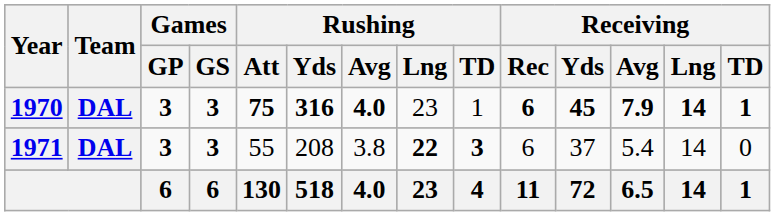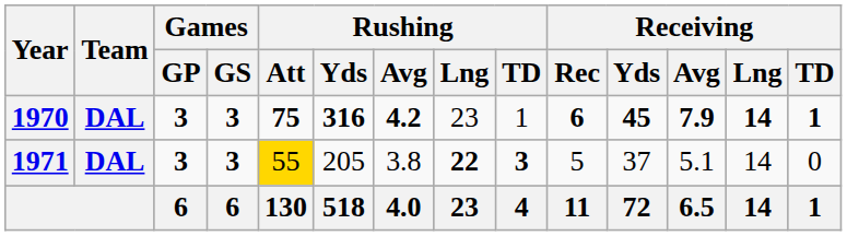 <table class="wikitable" style="text-align:center;">
 <tr>
 <th rowspan="2">Year</th>
 <th rowspan="2">Team</th>
 <th colspan="2">Games</th>
 <th colspan="5">Rushing</th>
 <th colspan="5">Receiving</th>
 </tr>
 <tr>
 <th>GP</th>
 <th>GS</th>
 <th>Att</th>
 <th>Yds</th>
 <th>Avg</th>
 <th>Lng</th>
 <th>TD</th>
 <th>Rec</th>
 <th>Yds</th>
 <th>Avg</th>
 <th>Lng</th>
 <th>TD</th>
 </tr>
 <tr>
 <th><a href='#'>1970</a></th>
 <th><a href='#'>DAL</a></th>
 <td><strong>3</strong></td>
 <td><strong>3</strong></td>
 <td><strong>75</strong></td>
 <td><strong>316</strong></td>
-<td><strong>4.0</strong></td>
+<td><strong>4.2</strong></td>
 <td>23</td>
 <td>1</td>
 <td><strong>6</strong></td>
 <td><strong>45</strong></td>
 <td><strong>7.9</strong></td>
 <td><strong>14</strong></td>
 <td><strong>1</strong></td>
 </tr>
 <tr>
 <th><a href='#'>1971</a></th>
 <th><a href='#'>DAL</a></th>
 <td><strong>3</strong></td>
 <td><strong>3</strong></td>
-<td>55</td>
-<td>208</td>
+<td style="background: gold;">55</td>
+<td>205</td>
 <td>3.8</td>
 <td><strong>22</strong></td>
 <td><strong>3</strong></td>
-<td>6</td>
+<td>5</td>
 <td>37</td>
-<td>5.4</td>
+<td>5.1</td>
 <td>14</td>
 <td>0</td>
 </tr>
 <tr>
 <th colspan="2"></th>
 <th>6</th>
 <th>6</th>
 <th>130</th>
 <th>518</th>
 <th>4.0</th>
 <th>23</th>
 <th>4</th>
 <th>11</th>
 <th>72</th>
 <th>6.5</th>
 <th>14</th>
 <th>1</th>
 </tr>
 </table>
